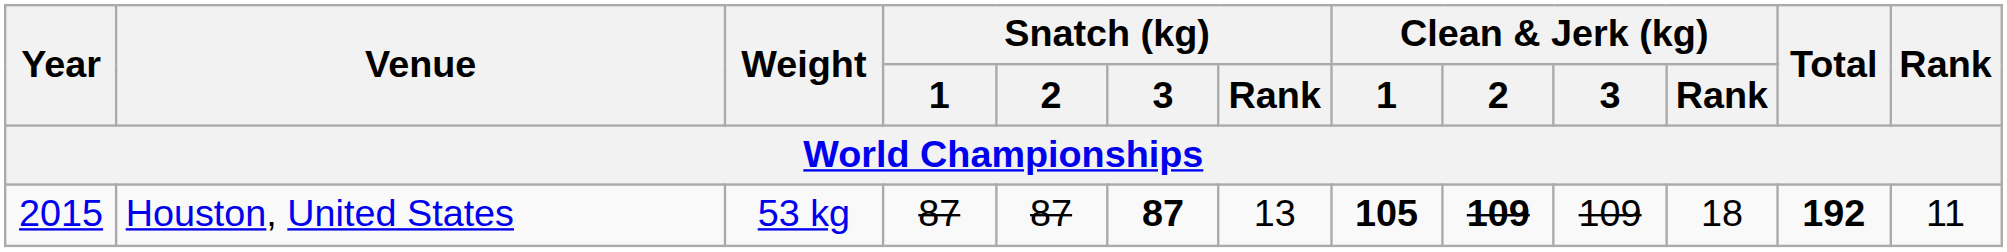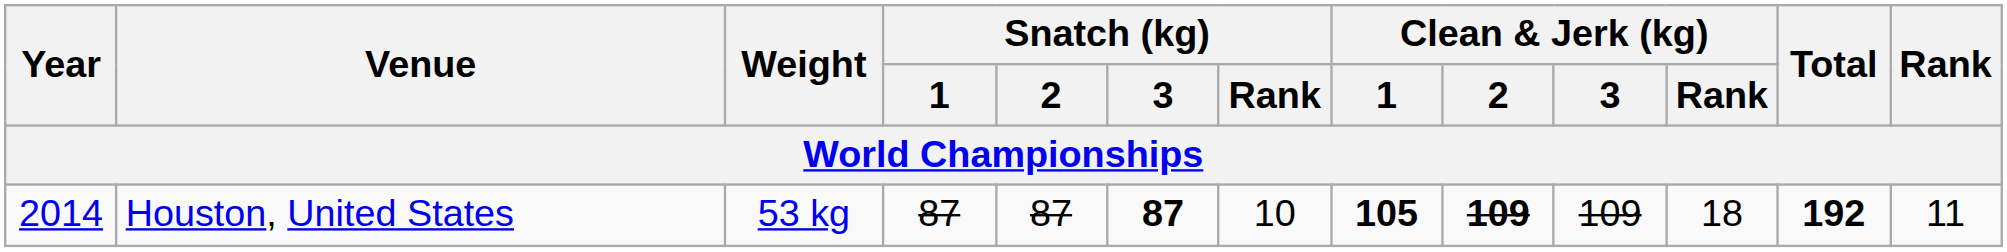 <table class = "wikitable" style="text-align:center;">
 <tr>
 <th rowspan=2 width=40>Year</th>
 <th rowspan=2 width=250>Venue</th>
 <th rowspan=2 width=60>Weight</th>
 <th colspan=4>Snatch (kg)</th>
 <th colspan=4>Clean & Jerk (kg)</th>
 <th rowspan=2 width=40>Total</th>
 <th rowspan=2 width=40>Rank</th>
 </tr>
 <tr>
 <th width=40>1</th>
 <th width=40>2</th>
 <th width=40>3</th>
 <th width=40>Rank</th>
 <th width=40>1</th>
 <th width=40>2</th>
 <th width=40>3</th>
 <th width=40>Rank</th>
 </tr>
 <tr>
 <th colspan=13><a href='#'>World Championships</a></th>
 </tr>
 <tr>
-<td><a href='#'>2015</a></td>
+<td><a href='#'>2014</a></td>
 <td align=left> <a href='#'>Houston</a>, <a href='#'>United States</a></td>
 <td><a href='#'>53 kg</a></td>
 <td><s>87</s></td>
 <td><s>87</s></td>
 <td><strong>87</strong></td>
-<td>13</td>
+<td>10</td>
 <td><strong>105</strong></td>
 <td><strong><s>109</s></strong></td>
 <td><s>109</s></td>
 <td>18</td>
 <td><strong>192</strong></td>
 <td>11</td>
 </tr>
 </table>
